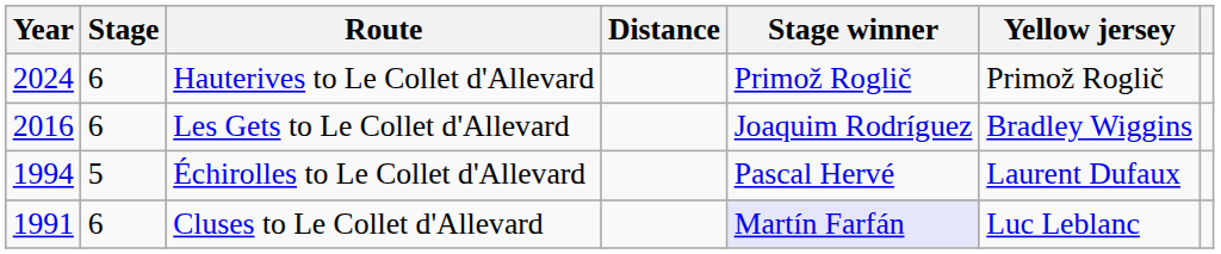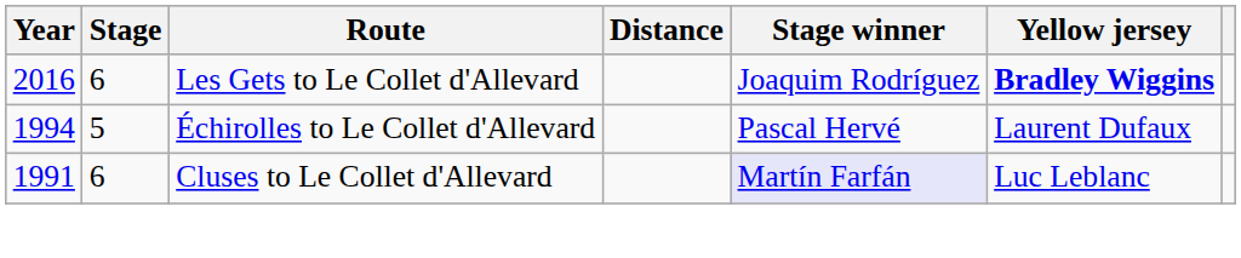 <table class="wikitable">
 <tr>
 <th>Year</th>
 <th>Stage</th>
 <th>Route</th>
 <th>Distance</th>
 <th>Stage winner</th>
 <th>Yellow jersey</th>
 <th></th>
 </tr>
 <tr>
-<td><a href='#'>2024</a></td>
-<td>6</td>
-<td><a href='#'>Hauterives</a> to Le Collet d'Allevard</td>
-<td></td>
-<td><a href='#'>Primož Roglič</a></td>
-<td>Primož Roglič</td>
-<td></td>
-</tr>
-<tr>
 <td><a href='#'>2016</a></td>
 <td>6</td>
 <td><a href='#'>Les Gets</a> to Le Collet d'Allevard</td>
 <td></td>
 <td><a href='#'>Joaquim Rodríguez</a></td>
-<td><a href='#'>Bradley Wiggins</a></td>
+<td><strong><a href='#'>Bradley Wiggins</a></strong></td>
 <td></td>
 </tr>
 <tr>
 <td><a href='#'>1994</a></td>
 <td>5</td>
 <td><a href='#'>Échirolles</a> to Le Collet d'Allevard</td>
 <td></td>
 <td><a href='#'>Pascal Hervé</a></td>
 <td><a href='#'>Laurent Dufaux</a></td>
 <td></td>
 </tr>
 <tr>
 <td><a href='#'>1991</a></td>
 <td>6</td>
 <td><a href='#'>Cluses</a> to Le Collet d'Allevard</td>
 <td></td>
 <td style="background: lavender;"><a href='#'>Martín Farfán</a></td>
 <td><a href='#'>Luc Leblanc</a></td>
 <td></td>
 </tr>
 </table>
